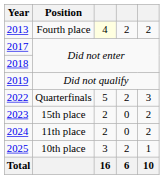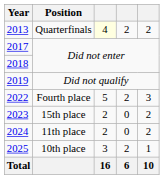 <table class="wikitable" style="text-align: center;">
 <tr>
 <th>Year</th>
 <th>Position</th>
 <th width=25px></th>
 <th width=25px></th>
 <th width=25px></th>
 </tr>
 <tr>
 <td style="text-align: left;"> <a href='#'>2013</a></td>
-<td>Fourth place</td>
+<td>Quarterfinals</td>
 <td style="background: lightyellow;">4</td>
 <td>2</td>
 <td>2</td>
 </tr>
 <tr>
 <td style="text-align: left;"> <a href='#'>2017</a></td>
 <td rowspan=2 colspan=4><em>Did not enter</em></td>
 </tr>
 <tr>
 <td style="text-align: left;"> <a href='#'>2018</a></td>
 </tr>
 <tr>
 <td style="text-align: left;"> <a href='#'>2019</a></td>
 <td colspan=4><em>Did not qualify</em></td>
 </tr>
 <tr>
 <td style="text-align: left;"> <a href='#'>2022</a></td>
-<td>Quarterfinals</td>
+<td>Fourth place</td>
 <td>5</td>
 <td>2</td>
 <td>3</td>
 </tr>
 <tr>
 <td style="text-align: left;"> <a href='#'>2023</a></td>
 <td>15th place</td>
 <td>2</td>
 <td>0</td>
 <td>2</td>
 </tr>
 <tr>
 <td style="text-align: left;"> <a href='#'>2024</a></td>
 <td>11th place</td>
 <td>2</td>
 <td>0</td>
 <td>2</td>
 </tr>
 <tr>
 <td style="text-align: left;"> <a href='#'>2025</a></td>
 <td>10th place</td>
 <td>3</td>
 <td>2</td>
 <td>1</td>
 </tr>
 <tr>
 <th>Total</th>
 <th></th>
 <th>16</th>
 <th>6</th>
 <th>10</th>
 </tr>
 </table>
